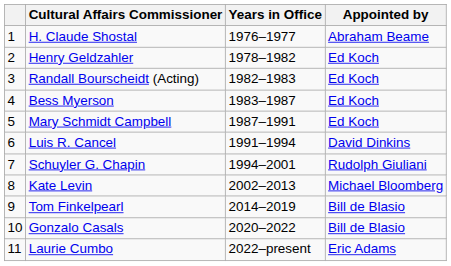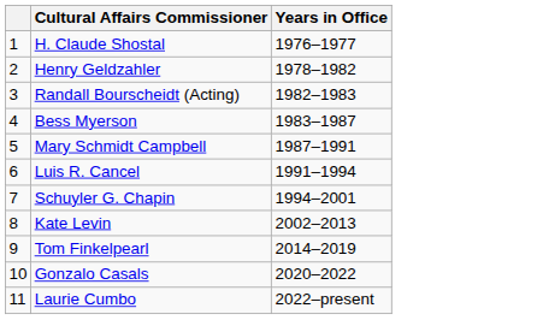 <table class="wikitable sortable">
 <tr>
 <th></th>
 <th>Cultural Affairs Commissioner</th>
 <th>Years in Office</th>
-<th>Appointed by</th>
 </tr>
 <tr>
 <td>1</td>
 <td><a href='#'>H. Claude Shostal</a></td>
 <td>1976–1977</td>
-<td><a href='#'>Abraham Beame</a></td>
 </tr>
 <tr>
 <td>2</td>
 <td><a href='#'>Henry Geldzahler</a></td>
 <td>1978–1982</td>
-<td><a href='#'>Ed Koch</a></td>
 </tr>
 <tr>
 <td>3</td>
 <td><a href='#'>Randall Bourscheidt</a> (Acting) </td>
 <td>1982–1983</td>
-<td><a href='#'>Ed Koch</a></td>
 </tr>
 <tr>
 <td>4</td>
 <td><a href='#'>Bess Myerson</a></td>
 <td>1983–1987</td>
-<td><a href='#'>Ed Koch</a></td>
 </tr>
 <tr>
 <td>5</td>
 <td><a href='#'>Mary Schmidt Campbell</a></td>
 <td>1987–1991</td>
-<td><a href='#'>Ed Koch</a></td>
 </tr>
 <tr>
 <td>6</td>
 <td><a href='#'>Luis R. Cancel</a></td>
 <td>1991–1994</td>
-<td><a href='#'>David Dinkins</a></td>
 </tr>
 <tr>
 <td>7</td>
 <td><a href='#'>Schuyler G. Chapin</a></td>
 <td>1994–2001</td>
-<td><a href='#'>Rudolph Giuliani</a></td>
 </tr>
 <tr>
 <td>8</td>
 <td><a href='#'>Kate Levin</a></td>
 <td>2002–2013</td>
-<td><a href='#'>Michael Bloomberg</a></td>
 </tr>
 <tr>
 <td>9</td>
 <td><a href='#'>Tom Finkelpearl</a></td>
 <td>2014–2019</td>
-<td><a href='#'>Bill de Blasio</a></td>
 </tr>
 <tr>
 <td>10</td>
 <td><a href='#'>Gonzalo Casals</a></td>
 <td>2020–2022</td>
-<td><a href='#'>Bill de Blasio</a></td>
 </tr>
 <tr>
 <td>11</td>
 <td><a href='#'>Laurie Cumbo</a></td>
 <td>2022–present</td>
-<td><a href='#'>Eric Adams</a></td>
 </tr>
 </table>
